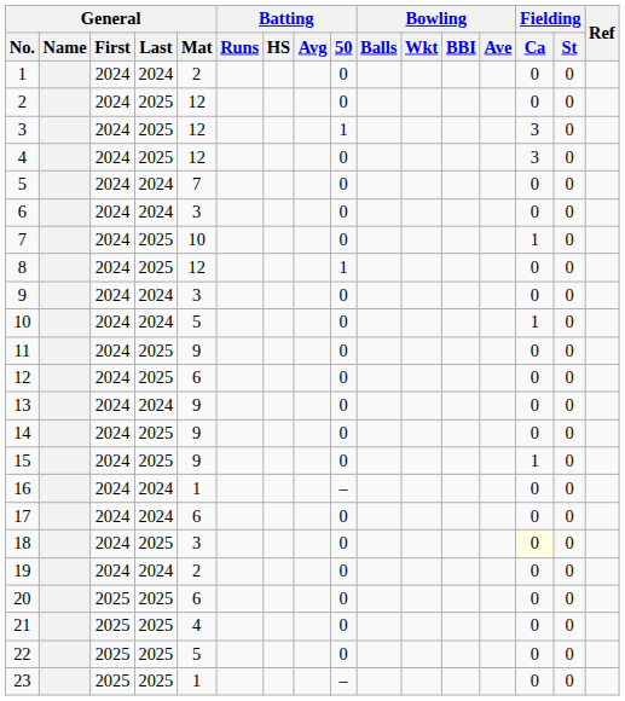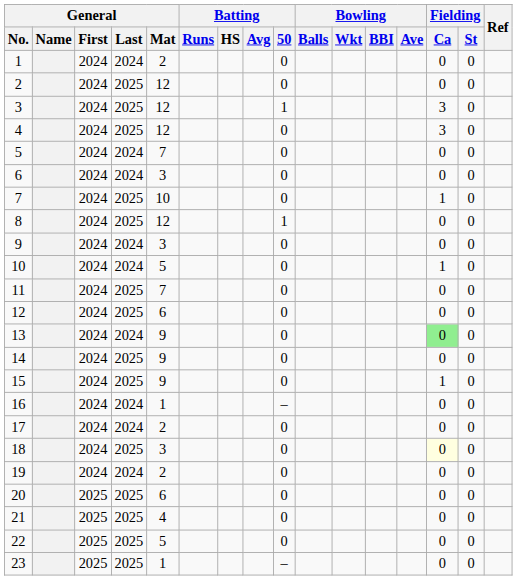 <table class="wikitable plainrowheaders sortable">
 <tr align="center">
 <th scope="col" colspan=5 class="unsortable">General</th>
 <th scope="col" colspan=4 class="unsortable"><a href='#'>Batting</a></th>
 <th scope="col" colspan=4 class="unsortable"><a href='#'>Bowling</a></th>
 <th scope="col" colspan=2 class="unsortable"><a href='#'>Fielding</a></th>
 <th scope="col" rowspan=2 class="unsortable">Ref</th>
 </tr>
 <tr align="center">
 <th scope="col">No.</th>
 <th scope="col">Name</th>
 <th scope="col">First</th>
 <th scope="col">Last</th>
 <th scope="col">Mat</th>
 <th scope="col"><a href='#'>Runs</a></th>
 <th scope="col">HS</th>
 <th scope="col"><a href='#'>Avg</a></th>
 <th scope="col"><a href='#'>50</a></th>
 <th scope="col"><a href='#'>Balls</a></th>
 <th scope="col"><a href='#'>Wkt</a></th>
 <th scope="col"><a href='#'>BBI</a></th>
 <th scope="col"><a href='#'>Ave</a></th>
 <th scope="col"><a href='#'>Ca</a></th>
 <th scope="col"><a href='#'>St</a></th>
 </tr>
 <tr align="center">
 <td>1</td>
 <th scope="row"></th>
 <td>2024</td>
 <td>2024</td>
 <td>2</td>
 <td></td>
 <td></td>
 <td></td>
 <td>0</td>
 <td></td>
 <td></td>
 <td></td>
 <td></td>
 <td>0</td>
 <td>0</td>
 <td></td>
 </tr>
 <tr align="center">
 <td>2</td>
 <th scope="row"></th>
 <td>2024</td>
 <td>2025</td>
 <td>12</td>
 <td></td>
 <td></td>
 <td></td>
 <td>0</td>
 <td></td>
 <td></td>
 <td></td>
 <td></td>
 <td>0</td>
 <td>0</td>
 <td></td>
 </tr>
 <tr align="center">
 <td>3</td>
 <th scope="row"></th>
 <td>2024</td>
 <td>2025</td>
 <td>12</td>
 <td></td>
 <td></td>
 <td></td>
 <td>1</td>
 <td></td>
 <td></td>
 <td></td>
 <td></td>
 <td>3</td>
 <td>0</td>
 <td></td>
 </tr>
 <tr align="center">
 <td>4</td>
 <th scope="row"></th>
 <td>2024</td>
 <td>2025</td>
 <td>12</td>
 <td></td>
 <td></td>
 <td></td>
 <td>0</td>
 <td></td>
 <td></td>
 <td></td>
 <td></td>
 <td>3</td>
 <td>0</td>
 <td></td>
 </tr>
 <tr align="center">
 <td>5</td>
 <th scope="row"></th>
 <td>2024</td>
 <td>2024</td>
 <td>7</td>
 <td></td>
 <td></td>
 <td></td>
 <td>0</td>
 <td></td>
 <td></td>
 <td></td>
 <td></td>
 <td>0</td>
 <td>0</td>
 <td></td>
 </tr>
 <tr align="center">
 <td>6</td>
 <th scope="row"></th>
 <td>2024</td>
 <td>2024</td>
 <td>3</td>
 <td></td>
 <td></td>
 <td></td>
 <td>0</td>
 <td></td>
 <td></td>
 <td></td>
 <td></td>
 <td>0</td>
 <td>0</td>
 <td></td>
 </tr>
 <tr align="center">
 <td>7</td>
 <th scope="row"></th>
 <td>2024</td>
 <td>2025</td>
 <td>10</td>
 <td></td>
 <td></td>
 <td></td>
 <td>0</td>
 <td></td>
 <td></td>
 <td></td>
 <td></td>
 <td>1</td>
 <td>0</td>
 <td></td>
 </tr>
 <tr align="center">
 <td>8</td>
 <th scope="row"></th>
 <td>2024</td>
 <td>2025</td>
 <td>12</td>
 <td></td>
 <td></td>
 <td></td>
 <td>1</td>
 <td></td>
 <td></td>
 <td></td>
 <td></td>
 <td>0</td>
 <td>0</td>
 <td></td>
 </tr>
 <tr align="center">
 <td>9</td>
 <th scope="row"></th>
 <td>2024</td>
 <td>2024</td>
 <td>3</td>
 <td></td>
 <td></td>
 <td></td>
 <td>0</td>
 <td></td>
 <td></td>
 <td></td>
 <td></td>
 <td>0</td>
 <td>0</td>
 <td></td>
 </tr>
 <tr align="center">
 <td>10</td>
 <th scope="row"></th>
 <td>2024</td>
 <td>2024</td>
 <td>5</td>
 <td></td>
 <td></td>
 <td></td>
 <td>0</td>
 <td></td>
 <td></td>
 <td></td>
 <td></td>
 <td>1</td>
 <td>0</td>
 <td></td>
 </tr>
 <tr align="center">
 <td>11</td>
 <th scope="row"></th>
 <td>2024</td>
 <td>2025</td>
-<td>9</td>
+<td>7</td>
 <td></td>
 <td></td>
 <td></td>
 <td>0</td>
 <td></td>
 <td></td>
 <td></td>
 <td></td>
 <td>0</td>
 <td>0</td>
 <td></td>
 </tr>
 <tr align="center">
 <td>12</td>
 <th scope="row"></th>
 <td>2024</td>
 <td>2025</td>
 <td>6</td>
 <td></td>
 <td></td>
 <td></td>
 <td>0</td>
 <td></td>
 <td></td>
 <td></td>
 <td></td>
 <td>0</td>
 <td>0</td>
 <td></td>
 </tr>
 <tr align="center">
 <td>13</td>
 <th scope="row"></th>
 <td>2024</td>
 <td>2024</td>
 <td>9</td>
 <td></td>
 <td></td>
 <td></td>
 <td>0</td>
 <td></td>
 <td></td>
 <td></td>
 <td></td>
-<td>0</td>
+<td style="background: lightgreen;">0</td>
 <td>0</td>
 <td></td>
 </tr>
 <tr align="center">
 <td>14</td>
 <th scope="row"></th>
 <td>2024</td>
 <td>2025</td>
 <td>9</td>
 <td></td>
 <td></td>
 <td></td>
 <td>0</td>
 <td></td>
 <td></td>
 <td></td>
 <td></td>
 <td>0</td>
 <td>0</td>
 <td></td>
 </tr>
 <tr align="center">
 <td>15</td>
 <th scope="row"></th>
 <td>2024</td>
 <td>2025</td>
 <td>9</td>
 <td></td>
 <td></td>
 <td></td>
 <td>0</td>
 <td></td>
 <td></td>
 <td></td>
 <td></td>
 <td>1</td>
 <td>0</td>
 <td></td>
 </tr>
 <tr align="center">
 <td>16</td>
 <th scope="row"></th>
 <td>2024</td>
 <td>2024</td>
 <td>1</td>
 <td></td>
 <td></td>
 <td></td>
 <td>–</td>
 <td></td>
 <td></td>
 <td></td>
 <td></td>
 <td>0</td>
 <td>0</td>
 <td></td>
 </tr>
 <tr align="center">
 <td>17</td>
 <th scope="row"></th>
 <td>2024</td>
 <td>2024</td>
-<td>6</td>
+<td>2</td>
 <td></td>
 <td></td>
 <td></td>
 <td>0</td>
 <td></td>
 <td></td>
 <td></td>
 <td></td>
 <td>0</td>
 <td>0</td>
 <td></td>
 </tr>
 <tr align="center">
 <td>18</td>
 <th scope="row"></th>
 <td>2024</td>
 <td>2025</td>
 <td>3</td>
 <td></td>
 <td></td>
 <td></td>
 <td>0</td>
 <td></td>
 <td></td>
 <td></td>
 <td></td>
 <td style="background: lightyellow;">0</td>
 <td>0</td>
 <td></td>
 </tr>
 <tr align="center">
 <td>19</td>
 <th scope="row"></th>
 <td>2024</td>
 <td>2024</td>
 <td>2</td>
 <td></td>
 <td></td>
 <td></td>
 <td>0</td>
 <td></td>
 <td></td>
 <td></td>
 <td></td>
 <td>0</td>
 <td>0</td>
 <td></td>
 </tr>
 <tr align="center">
 <td>20</td>
 <th scope="row"></th>
 <td>2025</td>
 <td>2025</td>
 <td>6</td>
 <td></td>
 <td></td>
 <td></td>
 <td>0</td>
 <td></td>
 <td></td>
 <td></td>
 <td></td>
 <td>0</td>
 <td>0</td>
 <td></td>
 </tr>
 <tr align="center">
 <td>21</td>
 <th scope="row"></th>
 <td>2025</td>
 <td>2025</td>
 <td>4</td>
 <td></td>
 <td></td>
 <td></td>
 <td>0</td>
 <td></td>
 <td></td>
 <td></td>
 <td></td>
 <td>0</td>
 <td>0</td>
 <td></td>
 </tr>
 <tr align="center">
 <td>22</td>
 <th scope="row"></th>
 <td>2025</td>
 <td>2025</td>
 <td>5</td>
 <td></td>
 <td></td>
 <td></td>
 <td>0</td>
 <td></td>
 <td></td>
 <td></td>
 <td></td>
 <td>0</td>
 <td>0</td>
 <td></td>
 </tr>
 <tr align="center">
 <td>23</td>
 <th scope="row"></th>
 <td>2025</td>
 <td>2025</td>
 <td>1</td>
 <td></td>
 <td></td>
 <td></td>
 <td>–</td>
 <td></td>
 <td></td>
 <td></td>
 <td></td>
 <td>0</td>
 <td>0</td>
 <td></td>
 </tr>
 </table>
